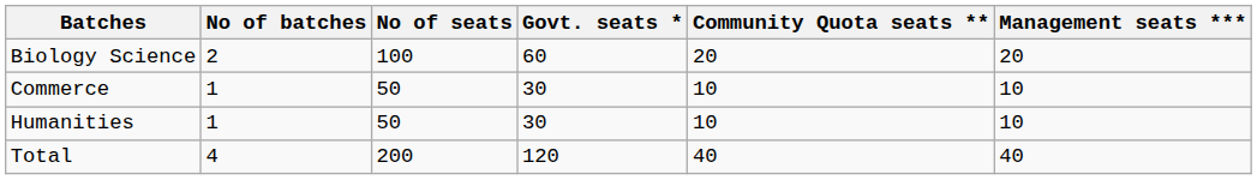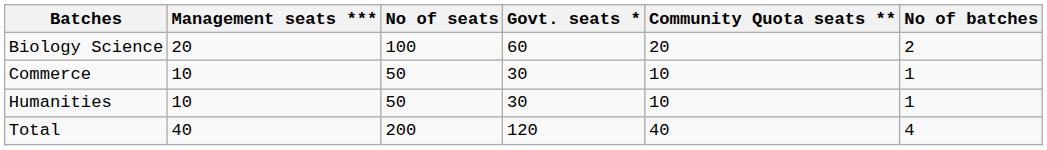 <table class="wikitable sortable">
 <tr>
 <th>Batches</th>
-<th>No of batches</th>
+<th>Management seats ***</th>
 <th>No of seats</th>
 <th>Govt. seats *</th>
 <th>Community Quota seats **</th>
-<th>Management seats ***</th>
+<th>No of batches</th>
 </tr>
 <tr>
 <td>Biology Science</td>
-<td>2</td>
+<td>20</td>
 <td>100</td>
 <td>60</td>
 <td>20</td>
-<td>20</td>
+<td>2</td>
 </tr>
 <tr>
 <td>Commerce</td>
-<td>1</td>
+<td>10</td>
 <td>50</td>
 <td>30</td>
 <td>10</td>
-<td>10</td>
+<td>1</td>
 </tr>
 <tr>
 <td>Humanities</td>
-<td>1</td>
+<td>10</td>
 <td>50</td>
 <td>30</td>
 <td>10</td>
-<td>10</td>
+<td>1</td>
 </tr>
 <tr>
 <td>Total</td>
-<td>4</td>
+<td>40</td>
 <td>200</td>
 <td>120</td>
 <td>40</td>
-<td>40</td>
+<td>4</td>
 </tr>
 </table>
